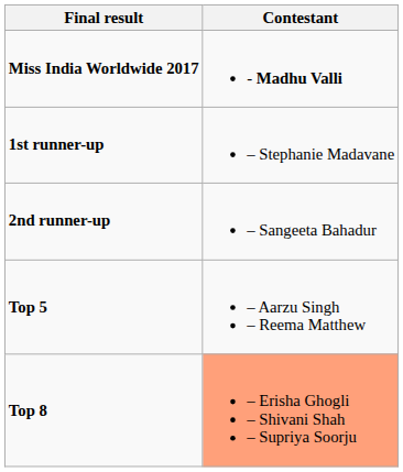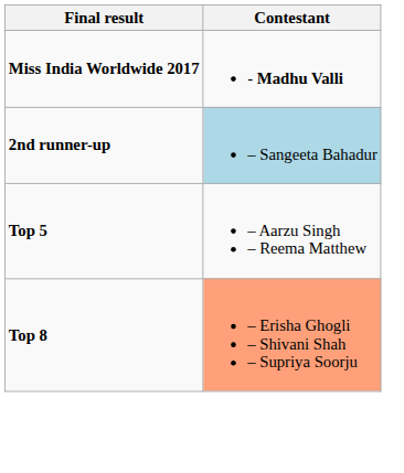 <table class="wikitable">
 <tr>
 <th>Final result</th>
 <th>Contestant</th>
 </tr>
 <tr>
 <td><strong>Miss India Worldwide 2017</strong></td>
 <td><br><ul><li><strong></strong> - <strong>Madhu Valli</strong></li></ul></td>
 </tr>
 <tr>
-<td><strong>1st runner-up</strong></td>
-<td><br><ul><li><strong></strong> – Stephanie Madavane</li></ul></td>
-</tr>
-<tr>
 <td><strong>2nd runner-up</strong></td>
-<td><br><ul><li><strong></strong> – Sangeeta Bahadur</li></ul></td>
+<td style="background: lightblue;"><br><ul><li><strong></strong> – Sangeeta Bahadur</li></ul></td>
 </tr>
 <tr>
 <td><strong>Top 5</strong></td>
 <td><br><ul><li><strong></strong> – Aarzu Singh</li><li><strong></strong> – Reema Matthew</li></ul></td>
 </tr>
 <tr>
 <td><strong>Top 8</strong></td>
 <td style="background: lightsalmon;"><br><ul><li><strong></strong> – Erisha Ghogli</li><li><strong></strong> – Shivani Shah</li><li><strong></strong> – Supriya Soorju</li></ul></td>
 </tr>
 </table>
